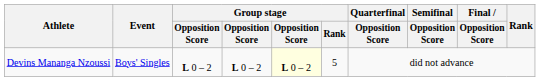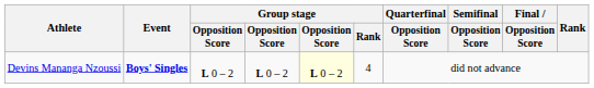 <table class="wikitable" style="font-size:90%">
 <tr>
 <th rowspan=2>Athlete</th>
 <th rowspan=2>Event</th>
 <th colspan=4>Group stage</th>
 <th>Quarterfinal</th>
 <th>Semifinal</th>
 <th>Final / </th>
 <th rowspan=2>Rank</th>
 </tr>
 <tr style="font-size:95%">
 <th>Opposition<br>Score</th>
 <th>Opposition<br>Score</th>
 <th>Opposition<br>Score</th>
 <th>Rank</th>
 <th>Opposition<br>Score</th>
 <th>Opposition<br>Score</th>
 <th>Opposition<br>Score</th>
 </tr>
 <tr align=center>
 <td align=left><a href='#'>Devins Mananga Nzoussi</a></td>
-<td align=left><a href='#'>Boys' Singles</a></td>
+<td align=left><strong><a href='#'>Boys' Singles</a></strong></td>
 <td><br><strong>L</strong> 0 – 2</td>
 <td><br><strong>L</strong> 0 – 2</td>
 <td style="background: lightyellow;"><br><strong>L</strong> 0 – 2</td>
-<td>5</td>
+<td>4</td>
 <td colspan=4>did not advance</td>
 </tr>
 </table>
